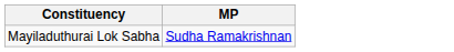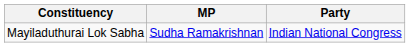 <table class="wikitable">
 <tr>
 <th>Constituency</th>
 <th>MP</th>
+<th>Party</th>
 </tr>
 <tr>
 <td>Mayiladuthurai Lok Sabha</td>
 <td><a href='#'>Sudha Ramakrishnan</a></td>
+<td><a href='#'>Indian National Congress</a></td>
 </tr>
 </table>
